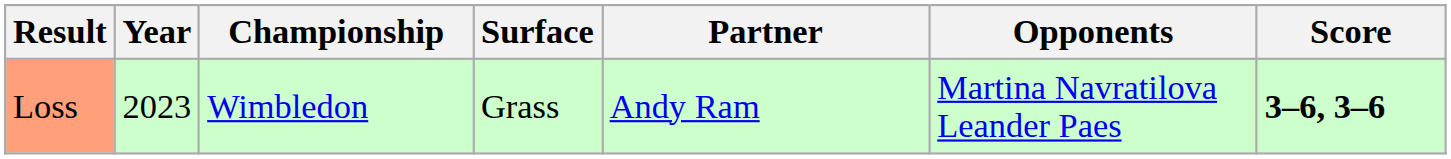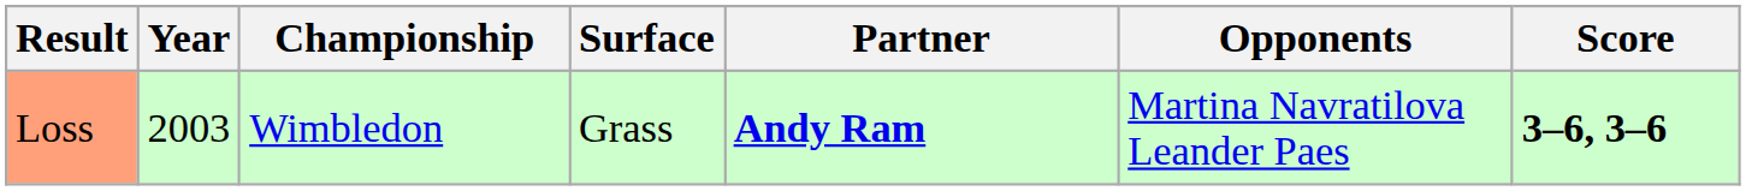 <table class="sortable wikitable">
 <tr>
 <th>Result</th>
 <th>Year</th>
 <th style="width:120px">Championship</th>
 <th>Surface</th>
 <th style="width:145px">Partner</th>
 <th style="width:145px">Opponents</th>
 <th style="width:80px" class="unsortable">Score</th>
 </tr>
 <tr bgcolor=#CCFFCC>
 <td style="background:#ffa07a;">Loss</td>
-<td>2023</td>
+<td>2003</td>
 <td><a href='#'>Wimbledon</a></td>
 <td>Grass</td>
-<td> <a href='#'>Andy Ram</a></td>
+<td><strong> <a href='#'>Andy Ram</a></strong></td>
 <td> <a href='#'>Martina Navratilova</a> <br>  <a href='#'>Leander Paes</a></td>
 <td><strong>3–6, 3–6</strong></td>
 </tr>
 </table>
